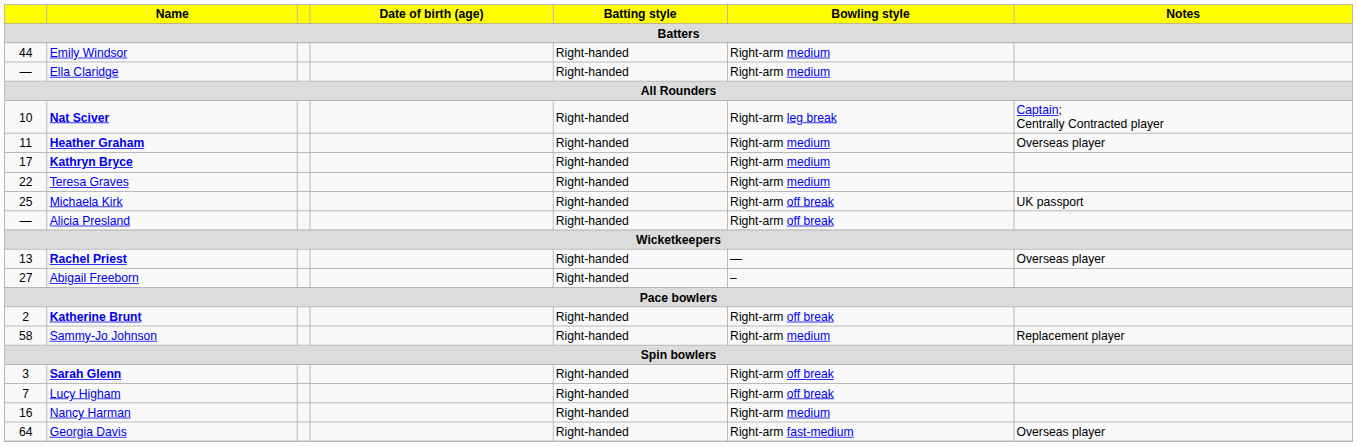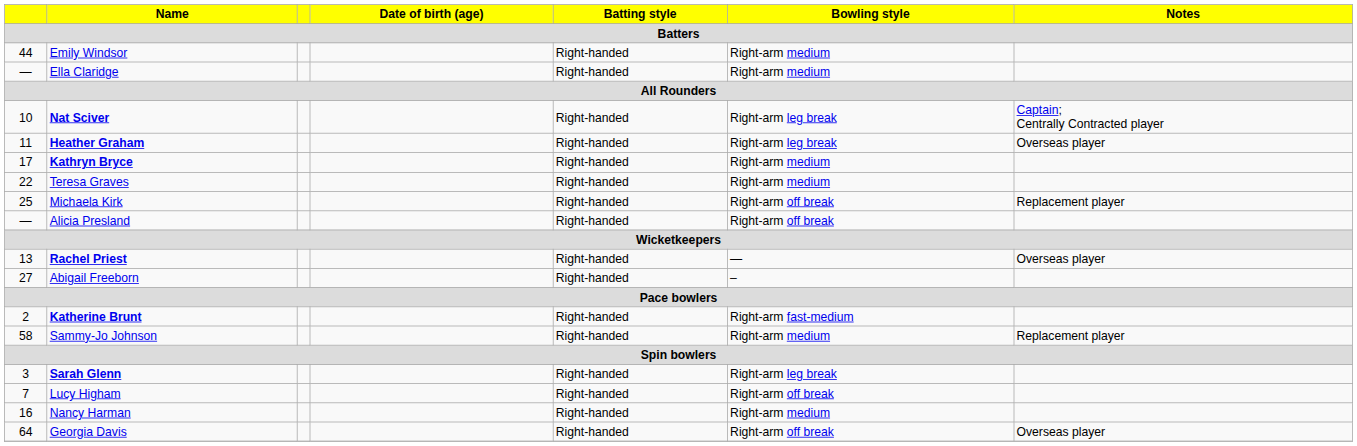 <table class="wikitable" style="font-size:95%;" width="85%">
 <tr>
 <th style="background:yellow; color:black"></th>
 <th style="background:yellow; color:black">Name</th>
 <th style="background:yellow; color:black"></th>
 <th style="background:yellow; color:black">Date of birth (age)</th>
 <th style="background:yellow; color:black">Batting style</th>
 <th style="background:yellow; color:black">Bowling style</th>
 <th style="background:yellow; color:black">Notes</th>
 </tr>
 <tr>
 <th colspan="7" style="background: #DCDCDC" align=right>Batters</th>
 </tr>
 <tr>
 <td style="text-align:center">44</td>
 <td><a href='#'>Emily Windsor</a></td>
 <td style="text-align:center"></td>
 <td></td>
 <td>Right-handed</td>
 <td>Right-arm <a href='#'>medium</a></td>
 <td></td>
 </tr>
 <tr>
 <td style="text-align:center">—</td>
 <td><a href='#'>Ella Claridge</a></td>
 <td style="text-align:center"></td>
 <td></td>
 <td>Right-handed</td>
 <td>Right-arm <a href='#'>medium</a></td>
 <td></td>
 </tr>
 <tr>
 <th colspan="7" style="background: #DCDCDC" align=right>All Rounders</th>
 </tr>
 <tr>
 <td style="text-align:center">10</td>
 <td><strong><a href='#'>Nat Sciver</a></strong></td>
 <td style="text-align:center"></td>
 <td></td>
 <td>Right-handed</td>
 <td>Right-arm <a href='#'>leg break</a></td>
 <td><a href='#'>Captain</a>; <br>Centrally Contracted player</td>
 </tr>
 <tr>
 <td style="text-align:center">11</td>
 <td><strong><a href='#'>Heather Graham</a></strong></td>
 <td style="text-align:center"></td>
 <td></td>
 <td>Right-handed</td>
-<td>Right-arm <a href='#'>medium</a></td>
+<td>Right-arm <a href='#'>leg break</a></td>
 <td>Overseas player</td>
 </tr>
 <tr>
 <td style="text-align:center">17</td>
 <td><strong><a href='#'>Kathryn Bryce</a></strong></td>
 <td style="text-align:center"></td>
 <td></td>
 <td>Right-handed</td>
 <td>Right-arm <a href='#'>medium</a></td>
 <td></td>
 </tr>
 <tr>
 <td style="text-align:center">22</td>
 <td><a href='#'>Teresa Graves</a></td>
 <td style="text-align:center"></td>
 <td></td>
 <td>Right-handed</td>
 <td>Right-arm <a href='#'>medium</a></td>
 <td></td>
 </tr>
 <tr>
 <td style="text-align:center">25</td>
 <td><a href='#'>Michaela Kirk</a></td>
 <td style="text-align:center"></td>
 <td></td>
 <td>Right-handed</td>
 <td>Right-arm <a href='#'>off break</a></td>
-<td>UK passport</td>
+<td>Replacement player</td>
 </tr>
 <tr>
 <td style="text-align:center">—</td>
 <td><a href='#'>Alicia Presland</a></td>
 <td style="text-align:center"></td>
 <td></td>
 <td>Right-handed</td>
 <td>Right-arm <a href='#'>off break</a></td>
 <td></td>
 </tr>
 <tr>
 <th colspan="7" style="background: #DCDCDC" align=right>Wicketkeepers</th>
 </tr>
 <tr>
 <td style="text-align:center">13</td>
 <td><strong><a href='#'>Rachel Priest</a></strong></td>
 <td style="text-align:center"></td>
 <td></td>
 <td>Right-handed</td>
 <td>—</td>
 <td>Overseas player</td>
 </tr>
 <tr>
 <td style="text-align:center">27</td>
 <td><a href='#'>Abigail Freeborn</a></td>
 <td style="text-align:center"></td>
 <td></td>
 <td>Right-handed</td>
 <td>–</td>
 <td></td>
 </tr>
 <tr>
 <th colspan="7" style="background: #DCDCDC" align=right>Pace bowlers</th>
 </tr>
 <tr>
 <td style="text-align:center">2</td>
 <td><strong><a href='#'>Katherine Brunt</a></strong></td>
 <td style="text-align:center"></td>
 <td></td>
 <td>Right-handed</td>
-<td>Right-arm <a href='#'>off break</a></td>
+<td>Right-arm <a href='#'>fast-medium</a></td>
 <td></td>
 </tr>
 <tr>
 <td style="text-align:center">58</td>
 <td><a href='#'>Sammy-Jo Johnson</a></td>
 <td style="text-align:center"></td>
 <td></td>
 <td>Right-handed</td>
 <td>Right-arm <a href='#'>medium</a></td>
 <td>Replacement player</td>
 </tr>
 <tr>
 <th colspan="7" style="background: #DCDCDC" align=right>Spin bowlers</th>
 </tr>
 <tr>
 <td style="text-align:center">3</td>
 <td><strong><a href='#'>Sarah Glenn</a></strong></td>
 <td style="text-align:center"></td>
 <td></td>
 <td>Right-handed</td>
-<td>Right-arm <a href='#'>off break</a></td>
+<td>Right-arm <a href='#'>leg break</a></td>
 <td></td>
 </tr>
 <tr>
 <td style="text-align:center">7</td>
 <td><a href='#'>Lucy Higham</a></td>
 <td style="text-align:center"></td>
 <td></td>
 <td>Right-handed</td>
 <td>Right-arm <a href='#'>off break</a></td>
 <td></td>
 </tr>
 <tr>
 <td style="text-align:center">16</td>
 <td><a href='#'>Nancy Harman</a></td>
 <td style="text-align:center"></td>
 <td></td>
 <td>Right-handed</td>
 <td>Right-arm <a href='#'>medium</a></td>
 <td></td>
 </tr>
 <tr>
 <td style="text-align:center">64</td>
 <td><a href='#'>Georgia Davis</a></td>
 <td style="text-align:center"></td>
 <td></td>
 <td>Right-handed</td>
-<td>Right-arm <a href='#'>fast-medium</a></td>
+<td>Right-arm <a href='#'>off break</a></td>
 <td>Overseas player</td>
 </tr>
 <tr>
 </tr>
 </table>
